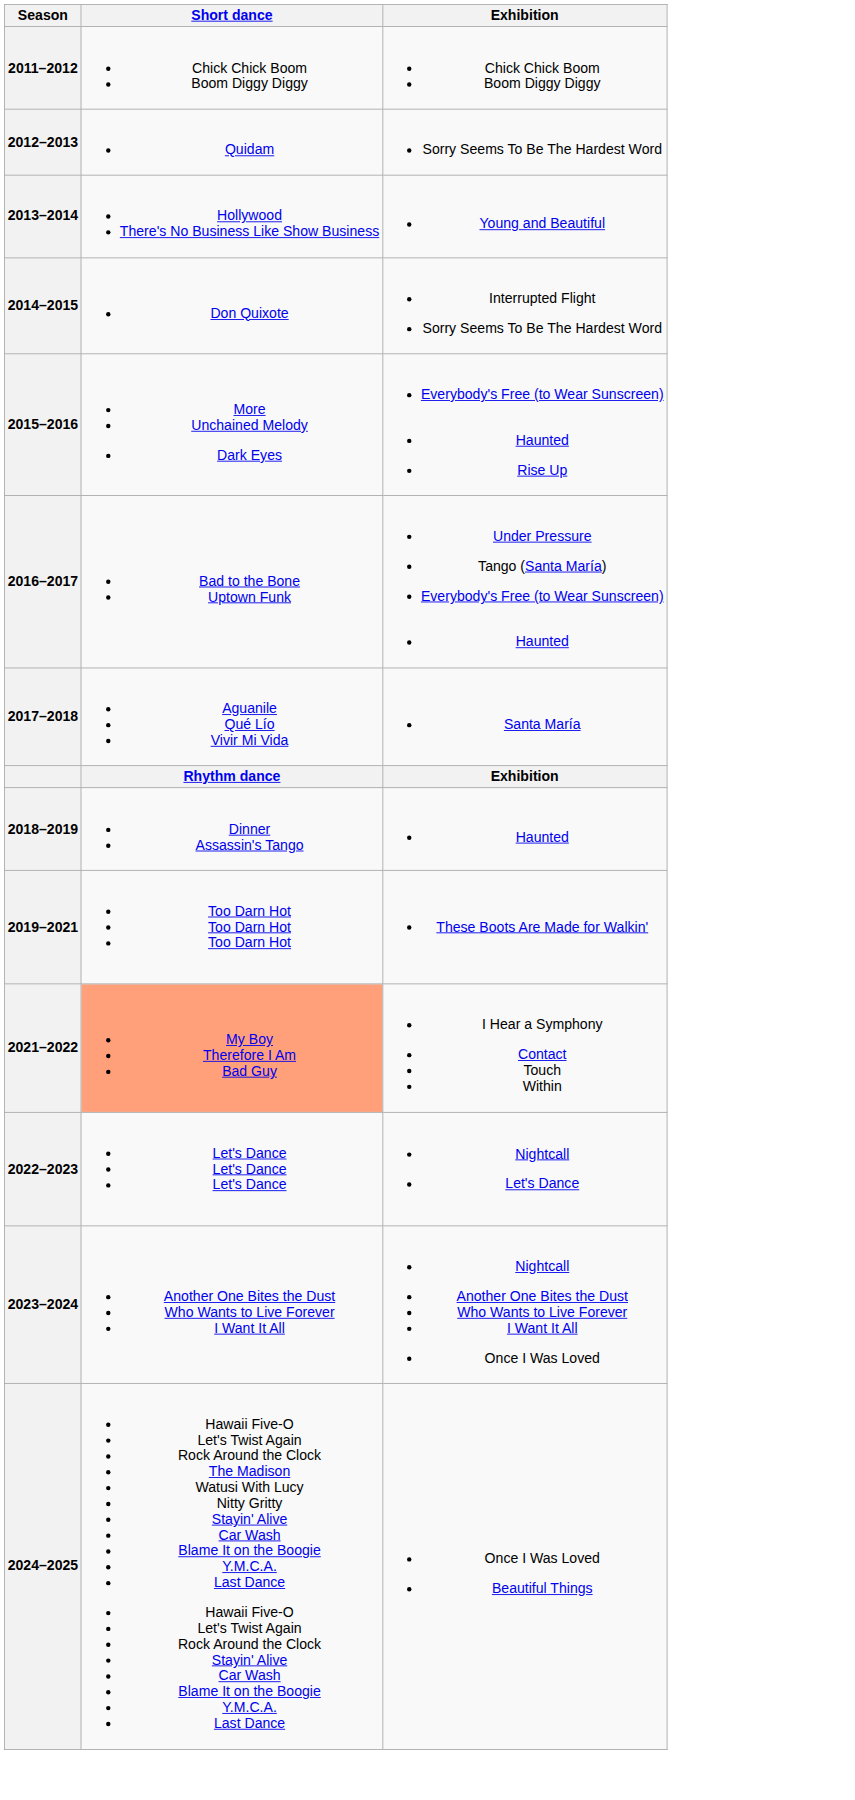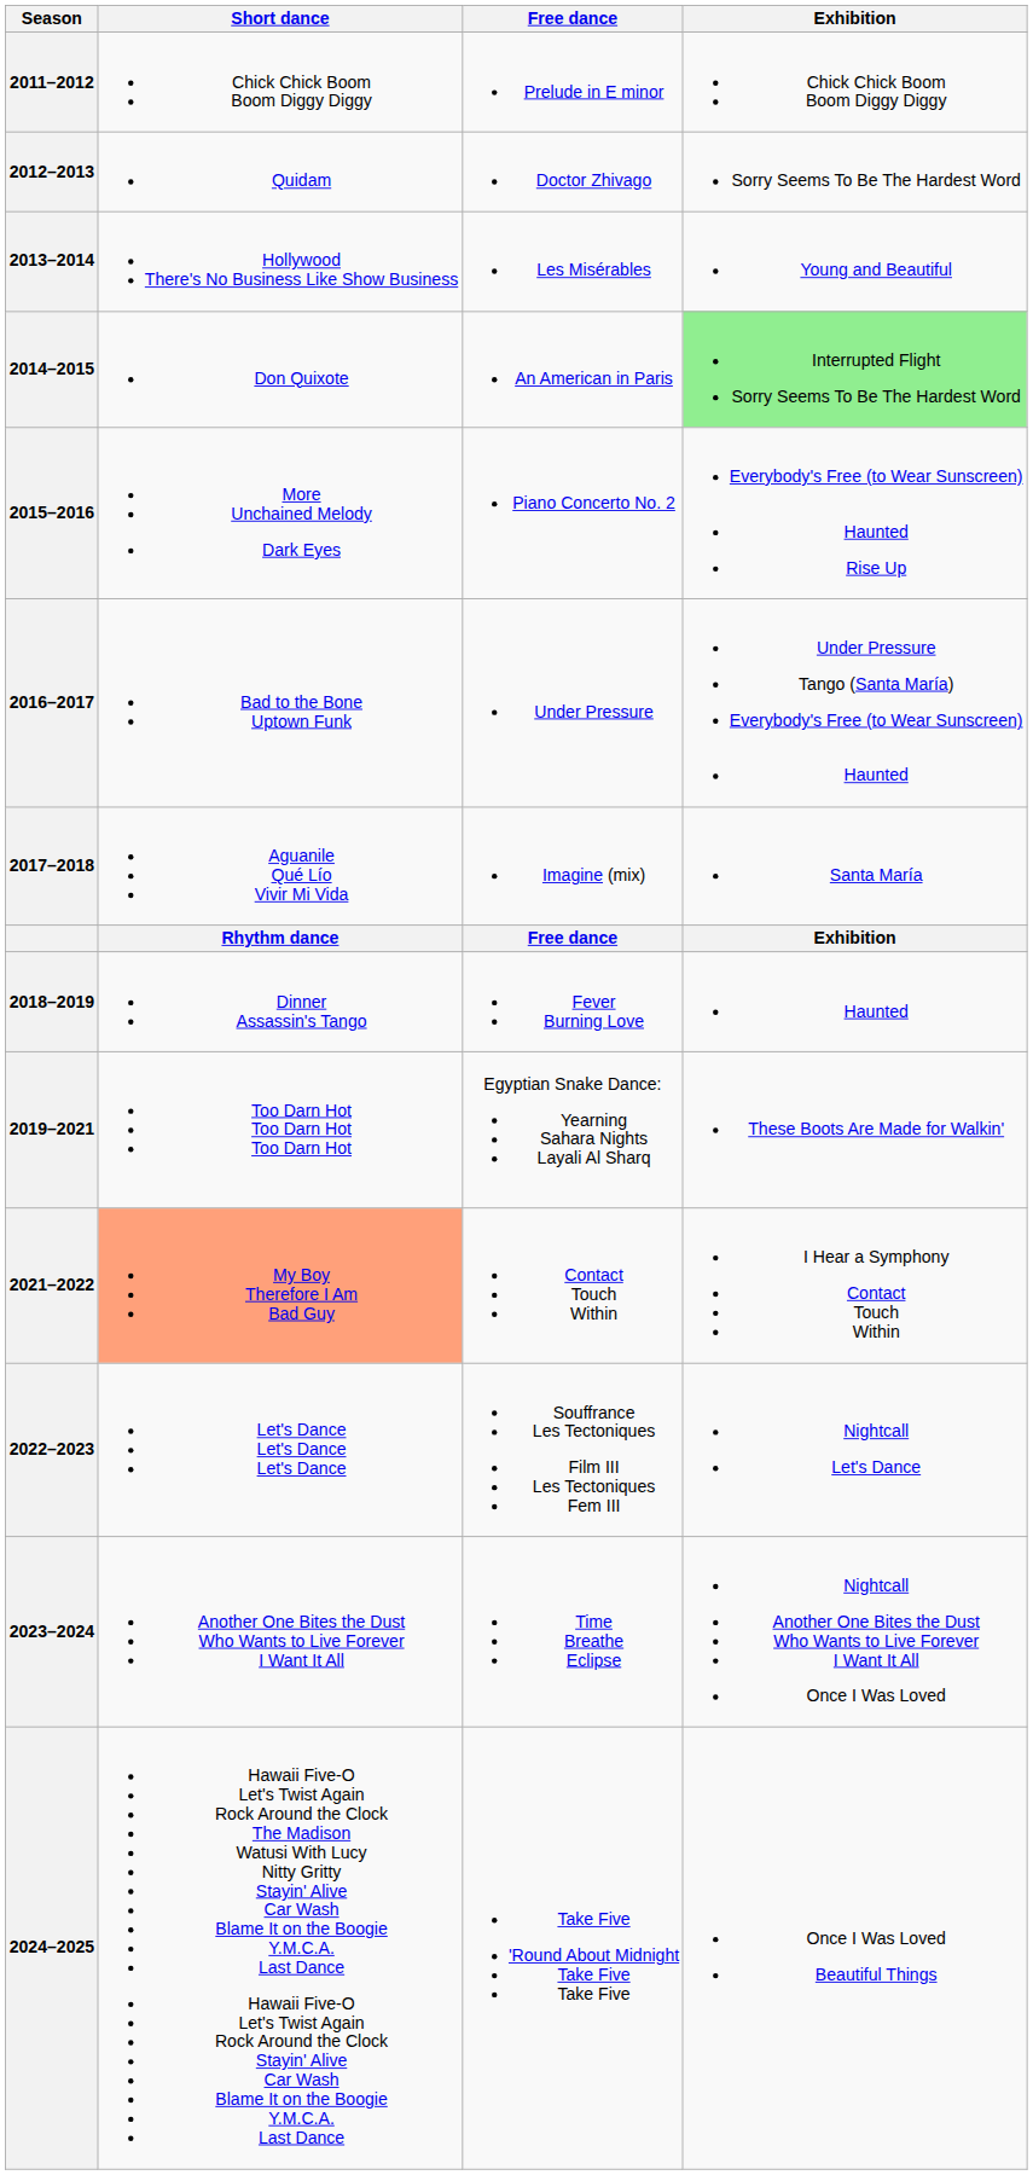 <table class="wikitable" style="text-align:center">
 <tr>
 <th>Season</th>
 <th><a href='#'>Short dance</a></th>
+<th><a href='#'>Free dance</a></th>
 <th>Exhibition</th>
 </tr>
 <tr>
 <th>2011–2012 <br> </th>
 <td><br><ul><li> Chick Chick Boom</li><li> Boom Diggy Diggy</li></ul></td>
+<td><br><ul><li><a href='#'>Prelude in E minor</a> <br></li></ul></td>
 <td><br><ul><li> Chick Chick Boom</li><li> Boom Diggy Diggy</li></ul></td>
 </tr>
 <tr>
 <th>2012–2013 <br> </th>
 <td><br><ul><li> <a href='#'>Quidam</a> <br></li></ul></td>
+<td><br><ul><li><a href='#'>Doctor Zhivago</a> <br></li></ul></td>
 <td><br><ul><li>Sorry Seems To Be The Hardest Word <br></li></ul></td>
 </tr>
 <tr>
 <th>2013–2014 <br> </th>
 <td><br><ul><li> <a href='#'>Hollywood</a> <br></li><li> <a href='#'>There's No Business Like Show Business</a> <br></li></ul></td>
+<td><br><ul><li><a href='#'>Les Misérables</a> <br></li></ul></td>
 <td><br><ul><li><a href='#'>Young and Beautiful</a> <br></li></ul></td>
 </tr>
 <tr>
 <th>2014–2015 <br> </th>
 <td><br><ul><li><a href='#'>Don Quixote</a> <br></li></ul></td>
-<td><br><ul><li>Interrupted Flight <br></li></ul><ul><li>Sorry Seems To Be The Hardest Word <br></li></ul></td>
+<td><br><ul><li><a href='#'>An American in Paris</a> <br></li></ul></td>
+<td style="background: lightgreen;"><br><ul><li>Interrupted Flight <br></li></ul><ul><li>Sorry Seems To Be The Hardest Word <br></li></ul></td>
 </tr>
 <tr>
 <th>2015–2016 <br></th>
 <td><br><ul><li> <a href='#'>More</a> <br></li><li> <a href='#'>Unchained Melody</a> <br></li></ul><ul><li> <a href='#'>Dark Eyes</a> <br></li></ul></td>
+<td><br><ul><li><a href='#'>Piano Concerto No. 2</a> <br><br><br></li></ul></td>
 <td><br><ul><li><a href='#'>Everybody's Free (to Wear Sunscreen)</a> <br> <br> </li></ul><ul><li><a href='#'>Haunted</a> <br></li></ul><ul><li><a href='#'>Rise Up</a> <br></li></ul></td>
 </tr>
 <tr>
 <th>2016–2017 <br> </th>
 <td><br><ul><li> <a href='#'>Bad to the Bone</a> <br> </li><li> <a href='#'>Uptown Funk</a> <br> </li></ul></td>
+<td><br><ul><li><a href='#'>Under Pressure</a> <br></li></ul></td>
 <td><br><ul><li><a href='#'>Under Pressure</a> <br></li></ul><ul><li>Tango (<a href='#'>Santa María</a>) <br></li></ul><ul><li><a href='#'>Everybody's Free (to Wear Sunscreen)</a><br> <br> </li></ul><ul><li><a href='#'>Haunted</a> <br></li></ul></td>
 </tr>
 <tr>
 <th>2017–2018 <br></th>
 <td><br><ul><li> <a href='#'>Aguanile</a></li><li> <a href='#'>Qué Lío</a></li><li> <a href='#'>Vivir Mi Vida</a> <br></li></ul></td>
+<td><br><ul><li><a href='#'>Imagine</a> (mix) <br></li></ul></td>
 <td><br><ul><li><a href='#'>Santa María</a> <br></li></ul></td>
 </tr>
 <tr>
 <th></th>
 <th><a href='#'>Rhythm dance</a></th>
+<th><a href='#'>Free dance</a></th>
 <th>Exhibition</th>
 </tr>
 <tr>
 <th>2018–2019 <br> </th>
 <td><br><ul><li> <a href='#'>Dinner</a></li><li> <a href='#'>Assassin's Tango</a> <br></li></ul></td>
+<td><br><ul><li><a href='#'>Fever</a> <br></li><li><a href='#'>Burning Love</a> <br></li></ul></td>
 <td><br><ul><li><a href='#'>Haunted</a> <br> </li></ul></td>
 </tr>
 <tr>
 <th>2019–2021 <br> </th>
 <td><br><ul><li> <a href='#'>Too Darn Hot</a></li><li> <a href='#'>Too Darn Hot</a></li><li> <a href='#'>Too Darn Hot</a> <br> <br></li></ul></td>
+<td><br>Egyptian Snake Dance:<ul><li>Yearning <br></li><li>Sahara Nights <br></li><li>Layali Al Sharq <br> <br></li></ul></td>
 <td><br><ul><li><a href='#'>These Boots Are Made for Walkin'</a> <br>  <br> </li></ul></td>
 </tr>
 <tr>
 <th>2021–2022 <br> </th>
 <td style="background: lightsalmon;"><br><ul><li> <a href='#'>My Boy</a></li><li><a href='#'>Therefore I Am</a></li><li> <a href='#'>Bad Guy</a> <br></li></ul></td>
+<td><br><ul><li><a href='#'>Contact</a></li><li>Touch</li><li>Within <br></li></ul></td>
 <td><br><ul><li>I Hear a Symphony <br></li></ul><ul><li><a href='#'>Contact</a></li><li>Touch</li><li>Within <br></li></ul></td>
 </tr>
 <tr>
 <th>2022–2023 <br> </th>
 <td><br><ul><li> <a href='#'>Let's Dance</a></li><li> <a href='#'>Let's Dance</a></li><li> <a href='#'>Let's Dance</a><br> <br></li></ul></td>
+<td><br><ul><li>Souffrance <br></li><li>Les Tectoniques <br></li></ul><ul><li>Film III</li><li>Les Tectoniques</li><li>Fem III <br></li></ul></td>
 <td><br><ul><li><a href='#'>Nightcall</a> <br></li></ul><ul><li><a href='#'>Let's Dance</a><br> <br></li></ul></td>
 </tr>
 <tr>
 <th>2023–2024 <br> </th>
 <td><br><ul><li><a href='#'>Another One Bites the Dust</a></li><li><a href='#'>Who Wants to Live Forever</a></li><li><a href='#'>I Want It All</a><br></li></ul></td>
+<td><br><ul><li><a href='#'>Time</a></li><li><a href='#'>Breathe</a></li><li><a href='#'>Eclipse</a><br></li></ul></td>
 <td><br><ul><li><a href='#'>Nightcall</a> <br></li></ul><ul><li><a href='#'>Another One Bites the Dust</a></li><li><a href='#'>Who Wants to Live Forever</a></li><li><a href='#'>I Want It All</a><br></li></ul><ul><li>Once I Was Loved <br></li></ul></td>
 </tr>
 <tr>
 <th>2024–2025 <br> </th>
 <td><br><ul><li>Hawaii Five-O</li><li>Let's Twist Again</li><li>Rock Around the Clock <br> </li><li><a href='#'>The Madison</a></li><li>Watusi With Lucy <br> </li><li>Nitty Gritty </li><li><a href='#'>Stayin' Alive</a> <br> </li><li><a href='#'>Car Wash</a> <br> </li><li><a href='#'>Blame It on the Boogie</a> <br> </li><li><a href='#'>Y.M.C.A.</a> <br> </li><li><a href='#'>Last Dance</a> <br> </li></ul><ul><li>Hawaii Five-O</li><li>Let's Twist Again</li><li>Rock Around the Clock <br> </li><li><a href='#'>Stayin' Alive</a> <br> </li><li><a href='#'>Car Wash</a> <br> </li><li><a href='#'>Blame It on the Boogie</a> <br> </li><li><a href='#'>Y.M.C.A.</a> <br> </li><li><a href='#'>Last Dance</a> <br> </li></ul></td>
+<td><br><ul><li><a href='#'>Take Five</a> <br> </li></ul><ul><li><a href='#'>'Round About Midnight</a> <br> </li><li><a href='#'>Take Five</a> <br> </li><li>Take Five <br> </li></ul></td>
 <td><br><ul><li>Once I Was Loved <br> </li></ul><ul><li><a href='#'>Beautiful Things</a> <br> </li></ul></td>
 </tr>
 </table>
